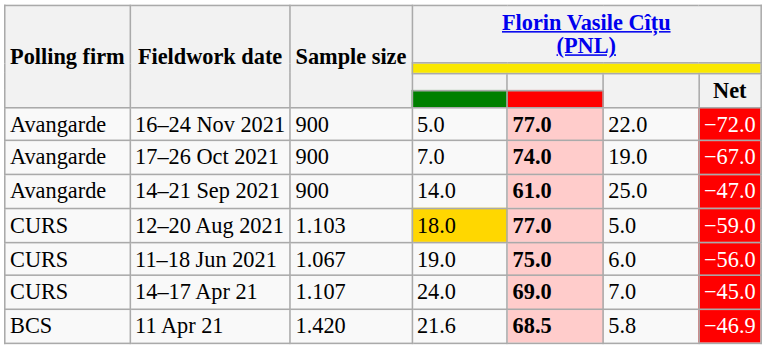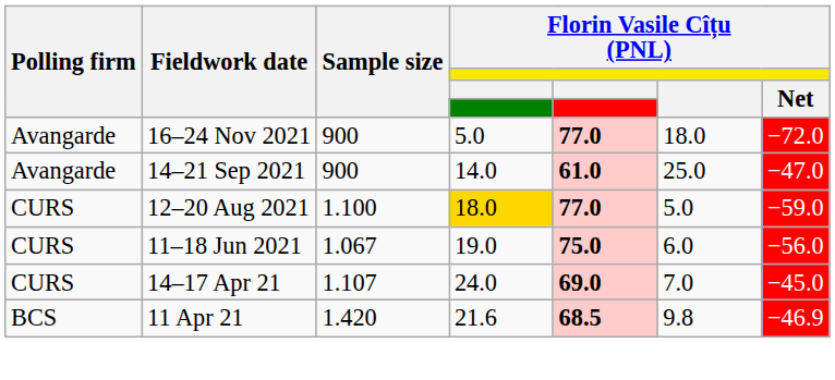 <table class="wikitable" align=left style="font-size:90%;line-height:15px;">
 <tr>
 <th rowspan="4">Polling firm</th>
 <th rowspan="4">Fieldwork date</th>
 <th rowspan="4">Sample size</th>
 <th colspan="4"><strong><a href='#'>Florin Vasile Cîțu</a></strong><br><a href='#'>(PNL)</a></th>
 </tr>
 <tr>
 <th colspan="4" style="background:#FAE800;"></th>
 </tr>
 <tr>
 <th style="width:55px;"></th>
 <th style="width:55px;"></th>
 <th rowspan="2" style="width:55px;"></th>
 <th rowspan="2" style="width:30px;">Net</th>
 </tr>
 <tr>
 <th style="background:#008000;"></th>
 <th style="background:#FF0000;"></th>
 </tr>
 <tr>
 <td>Avangarde</td>
 <td data-sort-value="2021-10-26">16–24 Nov 2021</td>
 <td>900</td>
 <td>5.0</td>
 <td style="background:#FFCCCB;"><strong>77.0</strong></td>
-<td>22.0</td>
+<td>18.0</td>
 <td style="background:#FF0000; color:white;">−72.0</td>
-</tr>
-<tr>
-<td>Avangarde</td>
-<td data-sort-value="2021-10-26">17–26 Oct 2021</td>
-<td>900</td>
-<td>7.0</td>
-<td style="background:#FFCCCB;"><strong>74.0</strong></td>
-<td>19.0</td>
-<td style="background:#FF0000; color:white;">−67.0</td>
 </tr>
 <tr>
 <td>Avangarde</td>
 <td data-sort-value="2021-09-21">14–21 Sep 2021</td>
 <td>900</td>
 <td>14.0</td>
 <td style="background:#FFCCCB;"><strong>61.0</strong></td>
 <td>25.0</td>
 <td style="background:#FF0000; color:white;">−47.0</td>
 </tr>
 <tr>
 <td>CURS</td>
 <td data-sort-value="2021-08-20">12–20 Aug 2021</td>
-<td>1.103</td>
+<td>1.100</td>
 <td style="background: gold;">18.0</td>
 <td style="background:#FFCCCB;"><strong>77.0</strong></td>
 <td>5.0</td>
 <td style="background:#FF0000; color:white;">−59.0</td>
 </tr>
 <tr>
 <td>CURS</td>
 <td data-sort-value="2021-06-18">11–18 Jun 2021</td>
 <td>1.067</td>
 <td>19.0</td>
 <td style="background:#FFCCCB;"><strong>75.0</strong></td>
 <td>6.0</td>
 <td style="background:#FF0000; color:white;">−56.0</td>
 </tr>
 <tr>
 <td>CURS</td>
 <td data-sort-value="2021-04-17">14–17 Apr 21</td>
 <td>1.107</td>
 <td>24.0</td>
 <td style="background:#FFCCCB;"><strong>69.0</strong></td>
 <td>7.0</td>
 <td style="background:#FF0000; color:white;">−45.0</td>
 </tr>
 <tr>
 <td>BCS</td>
 <td data-sort-value="2021-04-11">11 Apr 21</td>
 <td>1.420</td>
 <td>21.6</td>
 <td style="background:#FFCCCB;"><strong>68.5</strong></td>
-<td>5.8</td>
+<td>9.8</td>
 <td style="background:#FF0000; color:white;">−46.9</td>
 </tr>
 </table>
